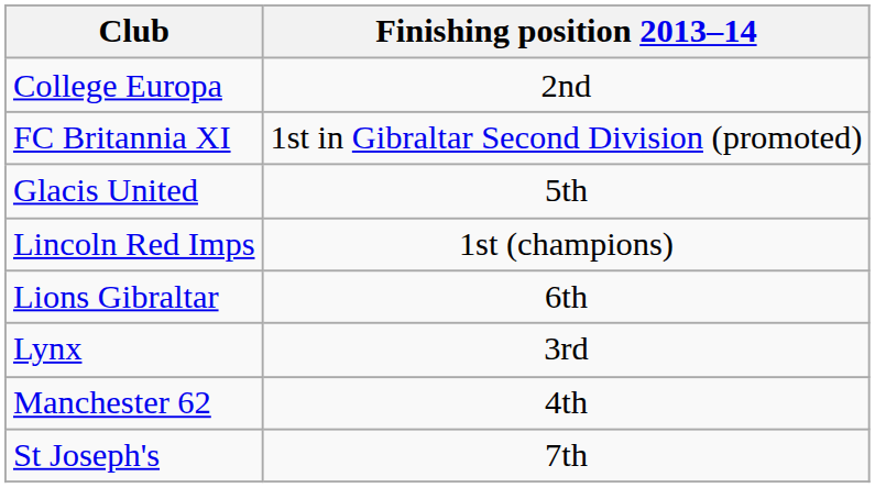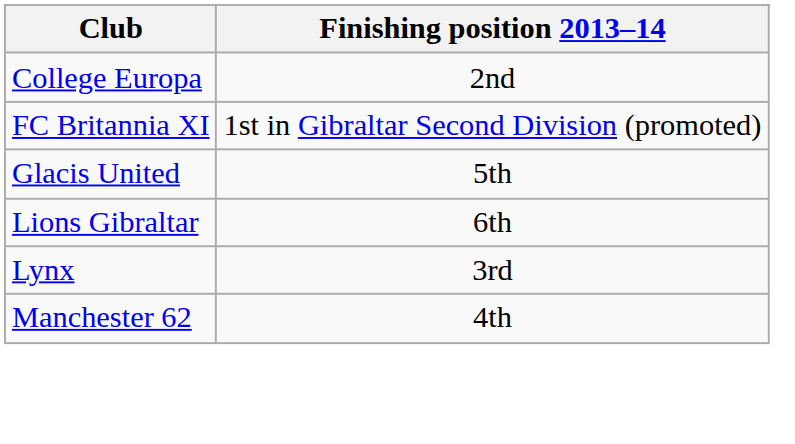 <table class="wikitable sortable" style="text-align:center;">
 <tr>
 <th>Club</th>
 <th>Finishing position <a href='#'>2013–14</a></th>
 </tr>
 <tr>
 <td align=left><a href='#'>College Europa</a></td>
 <td>2nd</td>
 </tr>
 <tr>
 <td align=left><a href='#'>FC Britannia XI</a></td>
 <td>1st in <a href='#'>Gibraltar Second Division</a> (promoted)</td>
 </tr>
 <tr>
 <td align=left><a href='#'>Glacis United</a></td>
 <td>5th</td>
 </tr>
 <tr>
-<td align=left><a href='#'>Lincoln Red Imps</a></td>
-<td>1st (champions)</td>
-</tr>
-<tr>
 <td align=left><a href='#'>Lions Gibraltar</a></td>
 <td>6th</td>
 </tr>
 <tr>
 <td align=left><a href='#'>Lynx</a></td>
 <td>3rd</td>
 </tr>
 <tr>
 <td align=left><a href='#'>Manchester 62</a></td>
 <td>4th</td>
 </tr>
-<tr>
-<td align=left><a href='#'>St Joseph's</a></td>
-<td>7th</td>
-</tr>
 </table>
